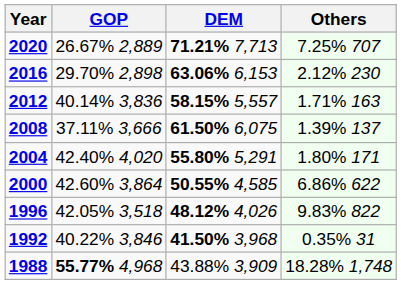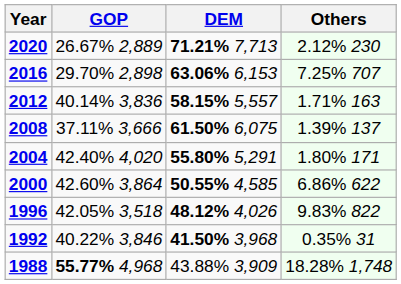 <table class="wikitable" style="float:right; margin:1em 0 1em 1em; font-size:95%;">
 <tr>
 <th>Year</th>
 <th><a href='#'>GOP</a></th>
 <th><a href='#'>DEM</a></th>
 <th>Others</th>
 </tr>
 <tr>
 <td style="text-align:center"; ><strong><a href='#'>2020</a></strong></td>
 <td style="text-align:center"; >26.67% <em>2,889</em></td>
 <td style="text-align:center"; ><strong>71.21%</strong> <em>7,713</em></td>
-<td style="text-align:center; background:honeyDew;">7.25% <em>707</em></td>
+<td style="text-align:center; background:honeyDew;">2.12% <em>230</em></td>
 </tr>
 <tr>
 <td style="text-align:center"; ><strong><a href='#'>2016</a></strong></td>
 <td style="text-align:center"; >29.70% <em>2,898</em></td>
 <td style="text-align:center"; ><strong>63.06%</strong> <em>6,153</em></td>
-<td style="text-align:center; background:honeyDew;">2.12% <em>230</em></td>
+<td style="text-align:center; background:honeyDew;">7.25% <em>707</em></td>
 </tr>
 <tr>
 <td style="text-align:center"; ><strong><a href='#'>2012</a></strong></td>
 <td style="text-align:center"; >40.14% <em>3,836</em></td>
 <td style="text-align:center"; ><strong>58.15%</strong> <em>5,557</em></td>
 <td style="text-align:center; background:honeyDew;">1.71% <em>163</em></td>
 </tr>
 <tr>
 <td style="text-align:center"; ><strong><a href='#'>2008</a></strong></td>
 <td style="text-align:center"; >37.11% <em>3,666</em></td>
 <td style="text-align:center"; ><strong>61.50%</strong> <em>6,075</em></td>
 <td style="text-align:center; background:honeyDew;">1.39% <em>137</em></td>
 </tr>
 <tr>
 <td style="text-align:center"; ><strong><a href='#'>2004</a></strong></td>
 <td style="text-align:center"; >42.40% <em>4,020</em></td>
 <td style="text-align:center"; ><strong>55.80%</strong> <em>5,291</em></td>
 <td style="text-align:center; background:honeyDew;">1.80% <em>171</em></td>
 </tr>
 <tr>
 <td style="text-align:center"; ><strong><a href='#'>2000</a></strong></td>
 <td style="text-align:center"; >42.60% <em>3,864</em></td>
 <td style="text-align:center"; ><strong>50.55%</strong> <em>4,585</em></td>
 <td style="text-align:center; background:honeyDew;">6.86% <em>622</em></td>
 </tr>
 <tr>
 <td style="text-align:center"; ><strong><a href='#'>1996</a></strong></td>
 <td style="text-align:center"; >42.05% <em>3,518</em></td>
 <td style="text-align:center"; ><strong>48.12%</strong> <em>4,026</em></td>
 <td style="text-align:center; background:honeyDew;">9.83% <em>822</em></td>
 </tr>
 <tr>
 <td style="text-align:center"; ><strong><a href='#'>1992</a></strong></td>
 <td style="text-align:center"; >40.22% <em>3,846</em></td>
 <td style="text-align:center"; ><strong>41.50%</strong> <em>3,968</em></td>
 <td style="text-align:center; background:honeyDew;">0.35% <em>31</em></td>
 </tr>
 <tr>
 <td style="text-align:center"; ><strong><a href='#'>1988</a></strong></td>
 <td style="text-align:center"; ><strong>55.77%</strong> <em>4,968</em></td>
 <td style="text-align:center"; >43.88% <em>3,909</em></td>
 <td style="text-align:center; background:honeyDew;">18.28% <em>1,748</em></td>
 </tr>
 </table>
